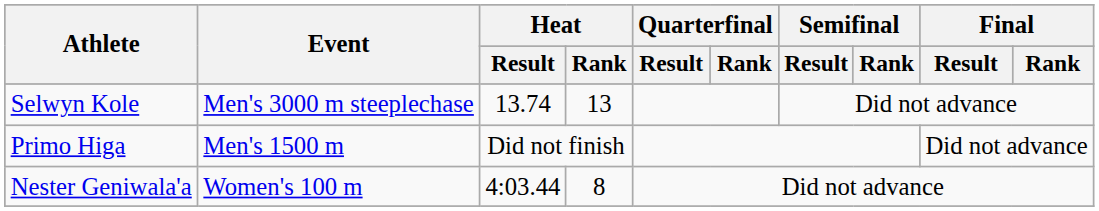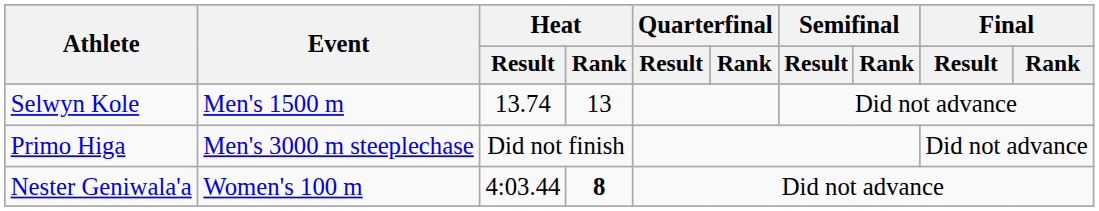 <table class=wikitable style="font-size:90%">
 <tr>
 <th rowspan="2">Athlete</th>
 <th rowspan="2">Event</th>
 <th colspan="2">Heat</th>
 <th colspan="2">Quarterfinal</th>
 <th colspan="2">Semifinal</th>
 <th colspan="2">Final</th>
 </tr>
 <tr style="font-size:95%">
 <th>Result</th>
 <th>Rank</th>
 <th>Result</th>
 <th>Rank</th>
 <th>Result</th>
 <th>Rank</th>
 <th>Result</th>
 <th>Rank</th>
 </tr>
 <tr align=center>
 <td align=left><a href='#'>Selwyn Kole</a></td>
-<td align=left><a href='#'>Men's 3000 m steeplechase</a></td>
+<td align=left><a href='#'>Men's 1500 m</a></td>
 <td>13.74</td>
 <td>13</td>
 <td colspan=2></td>
 <td colspan=4>Did not advance</td>
 </tr>
 <tr align=center>
 <td align=left><a href='#'>Primo Higa</a></td>
-<td align=left><a href='#'>Men's 1500 m</a></td>
+<td align=left><a href='#'>Men's 3000 m steeplechase</a></td>
 <td colspan=2>Did not finish</td>
 <td colspan=4></td>
 <td colspan=2>Did not advance</td>
 </tr>
 <tr align=center>
 <td align=left><a href='#'>Nester Geniwala'a</a></td>
 <td align=left><a href='#'>Women's 100 m</a></td>
 <td>4:03.44</td>
-<td>8</td>
+<td><strong>8</strong></td>
 <td colspan=6>Did not advance</td>
 </tr>
 </table>
